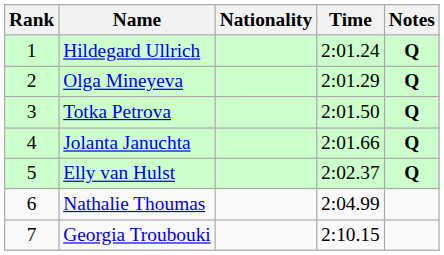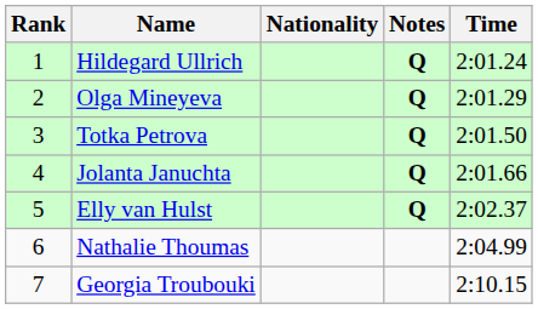 <table class="wikitable sortable" style="text-align:center">
 <tr>
 <th>Rank</th>
 <th>Name</th>
 <th>Nationality</th>
+<th>Notes</th>
 <th>Time</th>
-<th>Notes</th>
 </tr>
 <tr bgcolor=ccffcc>
 <td>1</td>
 <td align=left><a href='#'>Hildegard Ullrich</a></td>
 <td align=left></td>
+<td><strong>Q</strong></td>
 <td>2:01.24</td>
-<td><strong>Q</strong></td>
 </tr>
 <tr bgcolor=ccffcc>
 <td>2</td>
 <td align=left><a href='#'>Olga Mineyeva</a></td>
 <td align=left></td>
+<td><strong>Q</strong></td>
 <td>2:01.29</td>
-<td><strong>Q</strong></td>
 </tr>
 <tr bgcolor=ccffcc>
 <td>3</td>
 <td align=left><a href='#'>Totka Petrova</a></td>
 <td align=left></td>
+<td><strong>Q</strong></td>
 <td>2:01.50</td>
-<td><strong>Q</strong></td>
 </tr>
 <tr bgcolor=ccffcc>
 <td>4</td>
 <td align=left><a href='#'>Jolanta Januchta</a></td>
 <td align=left></td>
+<td><strong>Q</strong></td>
 <td>2:01.66</td>
-<td><strong>Q</strong></td>
 </tr>
 <tr bgcolor=ccffcc>
 <td>5</td>
 <td align=left><a href='#'>Elly van Hulst</a></td>
 <td align=left></td>
+<td><strong>Q</strong></td>
 <td>2:02.37</td>
-<td><strong>Q</strong></td>
 </tr>
 <tr>
 <td>6</td>
 <td align=left><a href='#'>Nathalie Thoumas</a></td>
 <td align=left></td>
+<td></td>
 <td>2:04.99</td>
-<td></td>
 </tr>
 <tr>
 <td>7</td>
 <td align=left><a href='#'>Georgia Troubouki</a></td>
 <td align=left></td>
+<td></td>
 <td>2:10.15</td>
-<td></td>
 </tr>
 </table>
